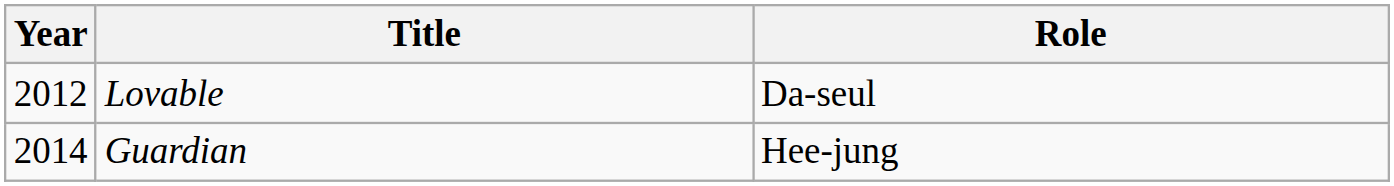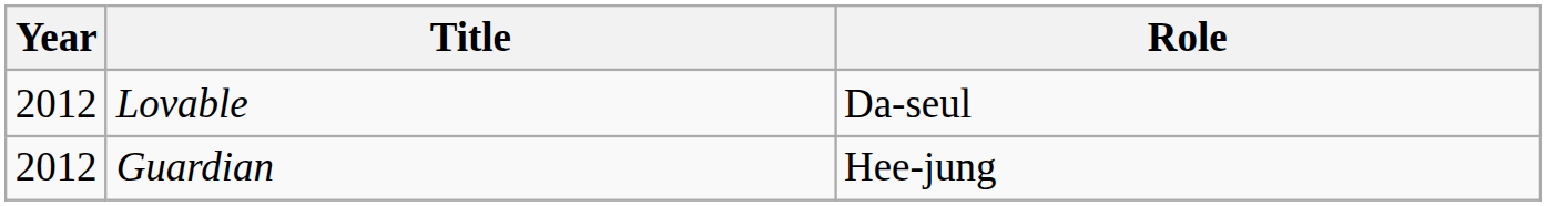 <table class="wikitable" style="width:600px">
 <tr>
 <th width=10>Year</th>
 <th>Title</th>
 <th>Role</th>
 </tr>
 <tr>
 <td>2012</td>
 <td><em>Lovable</em></td>
 <td>Da-seul</td>
 </tr>
 <tr>
-<td>2014</td>
+<td>2012</td>
 <td><em>Guardian</em></td>
 <td>Hee-jung</td>
 </tr>
 </table>
